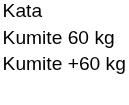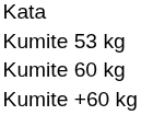 <table>
 <tr>
 <td>Kata<br></td>
+<td></td>
+<td></td>
+<td></td>
+</tr>
+<tr>
+<td>Kumite 53 kg<br></td>
 <td></td>
 <td></td>
 <td></td>
 </tr>
 <tr>
 <td>Kumite 60 kg<br></td>
 <td></td>
 <td></td>
 <td></td>
 </tr>
 <tr>
 <td>Kumite +60 kg<br></td>
 <td></td>
 <td></td>
 <td></td>
 </tr>
 </table>
